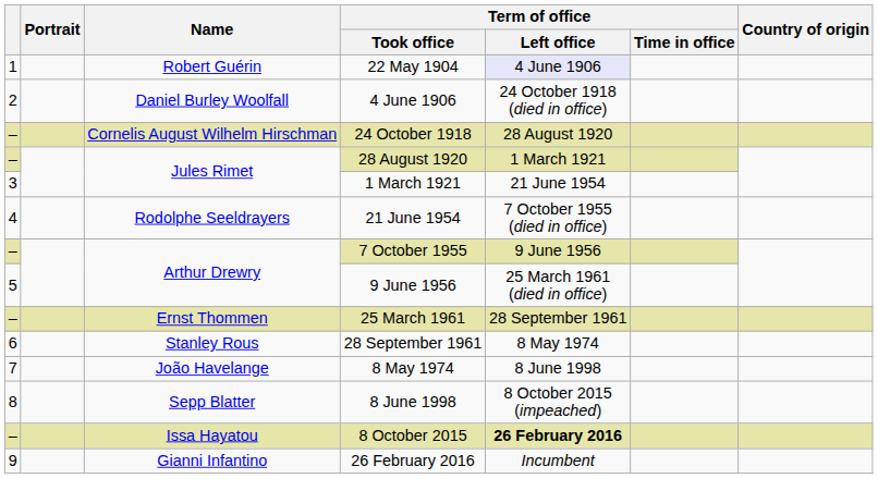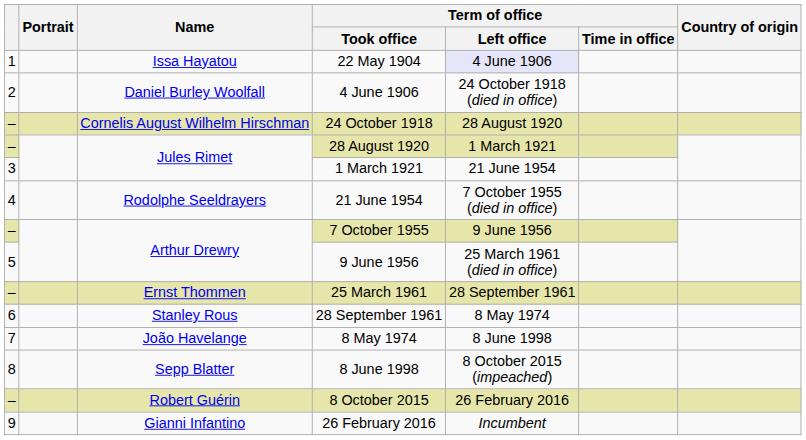 <table class="wikitable" style="text-align:center">
 <tr>
 <th rowspan=2></th>
 <th rowspan=2>Portrait</th>
 <th rowspan=2>Name<br></th>
 <th colspan=3>Term of office</th>
 <th rowspan=2>Country of origin</th>
 </tr>
 <tr>
 <th>Took office</th>
 <th>Left office</th>
 <th>Time in office</th>
 </tr>
 <tr>
 <td>1</td>
 <td></td>
-<td><a href='#'>Robert Guérin</a><br></td>
+<td><a href='#'>Issa Hayatou</a><br></td>
 <td>22 May 1904</td>
 <td style="background: lavender;">4 June 1906</td>
 <td></td>
 <td></td>
 </tr>
 <tr>
 <td>2</td>
 <td></td>
 <td><a href='#'>Daniel Burley Woolfall</a><br></td>
 <td>4 June 1906</td>
 <td>24 October 1918<br>(<em>died in office</em>)</td>
 <td></td>
 <td></td>
 </tr>
 <tr style="background:#e6e6aa;">
 <td>–</td>
 <td></td>
 <td><a href='#'>Cornelis August Wilhelm Hirschman</a><br></td>
 <td>24 October 1918</td>
 <td>28 August 1920</td>
 <td></td>
 <td></td>
 </tr>
 <tr>
 <td style="background:#e6e6aa;">–</td>
 <td rowspan="2"></td>
 <td rowspan="2"><a href='#'>Jules Rimet</a><br></td>
 <td style="background:#e6e6aa;">28 August 1920</td>
 <td style="background:#e6e6aa;">1 March 1921</td>
 <td style="background:#e6e6aa;"></td>
 <td rowspan="2"></td>
 </tr>
 <tr>
 <td>3</td>
 <td>1 March 1921</td>
 <td>21 June 1954</td>
 <td></td>
 </tr>
 <tr>
 <td>4</td>
 <td></td>
 <td><a href='#'>Rodolphe Seeldrayers</a><br></td>
 <td>21 June 1954</td>
 <td>7 October 1955<br>(<em>died in office</em>)</td>
 <td></td>
 <td></td>
 </tr>
 <tr>
 <td style="background:#e6e6aa;">–</td>
 <td rowspan="2"></td>
 <td rowspan="2"><a href='#'>Arthur Drewry</a><br></td>
 <td style="background:#e6e6aa;">7 October 1955</td>
 <td style="background:#e6e6aa;">9 June 1956</td>
 <td style="background:#e6e6aa;"></td>
 <td rowspan="2"></td>
 </tr>
 <tr>
 <td>5</td>
 <td>9 June 1956</td>
 <td>25 March 1961<br>(<em>died in office</em>)</td>
 <td></td>
 </tr>
 <tr style="background:#e6e6aa;">
 <td>–</td>
 <td></td>
 <td><a href='#'>Ernst Thommen</a><br></td>
 <td>25 March 1961</td>
 <td>28 September 1961</td>
 <td></td>
 <td></td>
 </tr>
 <tr>
 <td>6</td>
 <td></td>
 <td><a href='#'>Stanley Rous</a><br></td>
 <td>28 September 1961</td>
 <td>8 May 1974</td>
 <td></td>
 <td></td>
 </tr>
 <tr>
 <td>7</td>
 <td></td>
 <td><a href='#'>João Havelange</a><br></td>
 <td>8 May 1974</td>
 <td>8 June 1998</td>
 <td></td>
 <td></td>
 </tr>
 <tr>
 <td>8</td>
 <td></td>
 <td><a href='#'>Sepp Blatter</a><br></td>
 <td>8 June 1998</td>
 <td>8 October 2015<br>(<em>impeached</em>)</td>
 <td></td>
 <td></td>
 </tr>
 <tr style="background:#e6e6aa;">
 <td>–</td>
 <td></td>
-<td><a href='#'>Issa Hayatou</a><br></td>
+<td><a href='#'>Robert Guérin</a><br></td>
 <td>8 October 2015</td>
-<td><strong>26 February 2016</strong></td>
+<td>26 February 2016</td>
 <td></td>
 <td></td>
 </tr>
 <tr>
 <td>9</td>
 <td></td>
 <td><a href='#'>Gianni Infantino</a><br></td>
 <td>26 February 2016</td>
 <td><em>Incumbent</em></td>
 <td></td>
 <td><br></td>
 </tr>
 </table>
